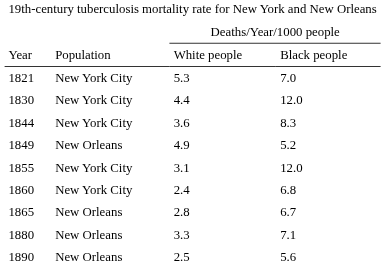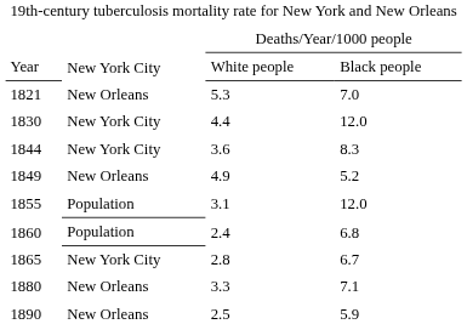 <table cellpadding="5" cellspacing="0" align="center">
 <tr>
 <td colspan="4">19th-century tuberculosis mortality rate for New York and New Orleans</td>
 <td></td>
 <td></td>
 </tr>
 <tr --->
 <td></td>
 <td></td>
 <td colspan="2" style="border-bottom:1px solid black;" align="center">Deaths/Year/1000 people</td>
 </tr>
 <tr --->
 <td style="border-bottom:1px solid black;">Year</td>
-<td style="border-bottom:1px solid black;">Population</td>
+<td>New York City</td>
 <td style="border-bottom:1px solid black;">White people</td>
 <td style="border-bottom:1px solid black;">Black people</td>
 </tr>
 <tr --->
 <td>1821</td>
-<td>New York City</td>
+<td>New Orleans</td>
 <td>5.3</td>
 <td>7.0</td>
 </tr>
 <tr --->
 <td>1830</td>
 <td>New York City</td>
 <td>4.4</td>
 <td>12.0</td>
 </tr>
 <tr --->
 <td>1844</td>
 <td>New York City</td>
 <td>3.6</td>
 <td>8.3</td>
 </tr>
 <tr --->
 <td>1849</td>
 <td>New Orleans</td>
 <td>4.9</td>
 <td>5.2</td>
 </tr>
 <tr --->
 <td>1855</td>
-<td>New York City</td>
+<td style="border-bottom:1px solid black;">Population</td>
 <td>3.1</td>
 <td>12.0</td>
 </tr>
 <tr --->
 <td>1860</td>
-<td>New York City</td>
+<td style="border-bottom:1px solid black;">Population</td>
 <td>2.4</td>
 <td>6.8</td>
 </tr>
 <tr --->
 <td>1865</td>
-<td>New Orleans</td>
+<td>New York City</td>
 <td>2.8</td>
 <td>6.7</td>
 </tr>
 <tr --->
 <td>1880</td>
 <td>New Orleans</td>
 <td>3.3</td>
 <td>7.1</td>
 </tr>
 <tr --->
 <td>1890</td>
 <td>New Orleans</td>
 <td>2.5</td>
-<td>5.6</td>
+<td>5.9</td>
 </tr>
 <tr --->
 </tr>
 </table>
